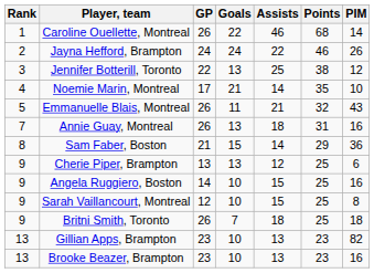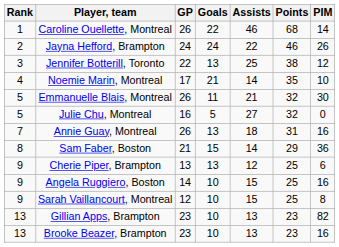 <table class="wikitable" style="text-align:center">
 <tr>
 <th>Rank</th>
 <th>Player, team</th>
 <th>GP</th>
 <th>Goals</th>
 <th>Assists</th>
 <th>Points</th>
 <th>PIM</th>
 </tr>
 <tr>
 <td align=center>1</td>
 <td align=center><a href='#'>Caroline Ouellette</a>, Montreal</td>
 <td align=center>26</td>
 <td align=center>22</td>
 <td align=center>46</td>
 <td align=center>68</td>
 <td align=center>14</td>
 </tr>
 <tr>
 <td align=center>2</td>
 <td align=center><a href='#'>Jayna Hefford</a>, Brampton</td>
 <td align=center>24</td>
 <td align=center>24</td>
 <td align=center>22</td>
 <td align=center>46</td>
 <td align=center>26</td>
 </tr>
 <tr>
 <td align=center>3</td>
 <td align=center><a href='#'>Jennifer Botterill</a>, Toronto</td>
 <td align=center>22</td>
 <td align=center>13</td>
 <td align=center>25</td>
 <td align=center>38</td>
 <td align=center>12</td>
 </tr>
 <tr>
 <td align=center>4</td>
 <td align=center><a href='#'>Noemie Marin</a>, Montreal</td>
 <td align=center>17</td>
 <td align=center>21</td>
 <td align=center>14</td>
 <td align=center>35</td>
 <td align=center>10</td>
 </tr>
 <tr>
 <td align=center>5</td>
 <td align=center><a href='#'>Emmanuelle Blais</a>, Montreal</td>
 <td align=center>26</td>
 <td align=center>11</td>
 <td align=center>21</td>
 <td align=center>32</td>
-<td align=center>43</td>
+<td align=center>30</td>
+</tr>
+<tr>
+<td align=center>5</td>
+<td align=center><a href='#'>Julie Chu</a>, Montreal</td>
+<td align=center>16</td>
+<td align=center>5</td>
+<td align=center>27</td>
+<td align=center>32</td>
+<td align=center>0</td>
 </tr>
 <tr>
 <td align=center>7</td>
 <td align=center><a href='#'>Annie Guay</a>, Montreal</td>
 <td align=center>26</td>
 <td align=center>13</td>
 <td align=center>18</td>
 <td align=center>31</td>
 <td align=center>16</td>
 </tr>
 <tr>
 <td align=center>8</td>
 <td align=center><a href='#'>Sam Faber</a>, Boston</td>
 <td align=center>21</td>
 <td align=center>15</td>
 <td align=center>14</td>
 <td align=center>29</td>
 <td align=center>36</td>
 </tr>
 <tr>
 <td align=center>9</td>
 <td align=center><a href='#'>Cherie Piper</a>, Brampton</td>
 <td align=center>13</td>
 <td align=center>13</td>
 <td align=center>12</td>
 <td align=center>25</td>
 <td align=center>6</td>
 </tr>
 <tr>
 <td align=center>9</td>
 <td align=center><a href='#'>Angela Ruggiero</a>, Boston</td>
 <td align=center>14</td>
 <td align=center>10</td>
 <td align=center>15</td>
 <td align=center>25</td>
 <td align=center>16</td>
 </tr>
 <tr>
 <td align=center>9</td>
 <td align=center><a href='#'>Sarah Vaillancourt</a>,  Montreal</td>
 <td align=center>12</td>
 <td align=center>10</td>
 <td align=center>15</td>
 <td align=center>25</td>
 <td align=center>8</td>
 </tr>
 <tr>
-<td align=center>9</td>
-<td align=center><a href='#'>Britni Smith</a>, Toronto</td>
-<td align=center>26</td>
-<td align=center>7</td>
-<td align=center>18</td>
-<td align=center>25</td>
-<td align=center>18</td>
-</tr>
-<tr>
 <td align=center>13</td>
 <td align=center><a href='#'>Gillian Apps</a>, Brampton</td>
 <td align=center>23</td>
 <td align=center>10</td>
 <td align=center>13</td>
 <td align=center>23</td>
 <td align=center>82</td>
 </tr>
 <tr>
 <td align=center>13</td>
 <td align=center><a href='#'>Brooke Beazer</a>, Brampton</td>
 <td align=center>23</td>
 <td align=center>10</td>
 <td align=center>13</td>
 <td align=center>23</td>
 <td align=center>16</td>
 </tr>
 </table>
